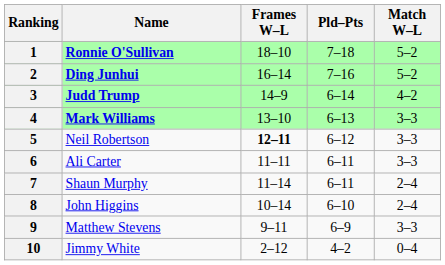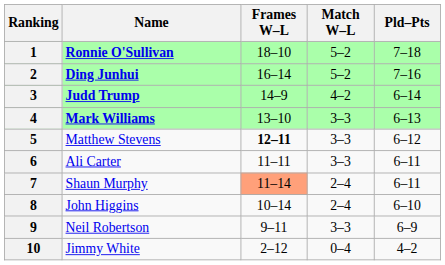 <table class="wikitable" style="text-align:center">
 <tr>
 <th width=60>Ranking</th>
 <th class="unsortable" width=200>Name</th>
 <th width=70>Frames<br>W–L</th>
+<th width=70>Match<br>W–L</th>
 <th width=70>Pld–Pts</th>
-<th width=70>Match<br>W–L</th>
 </tr>
 <tr style="background:#aaffaa;">
 <th>1</th>
 <td align="left"> <strong><a href='#'>Ronnie O'Sullivan</a></strong></td>
 <td>18–10</td>
+<td>5–2</td>
 <td>7–18</td>
-<td>5–2</td>
 </tr>
 <tr style="background:#aaffaa;">
 <th>2</th>
 <td align="left"> <strong><a href='#'>Ding Junhui</a></strong></td>
 <td>16–14</td>
+<td>5–2</td>
 <td>7–16</td>
-<td>5–2</td>
 </tr>
 <tr style="background:#aaffaa;">
 <th>3</th>
 <td align="left"> <strong><a href='#'>Judd Trump</a></strong></td>
 <td>14–9</td>
+<td>4–2</td>
 <td>6–14</td>
-<td>4–2</td>
 </tr>
 <tr style="background:#aaffaa;">
 <th>4</th>
 <td align="left"> <strong><a href='#'>Mark Williams</a></strong></td>
 <td>13–10</td>
+<td>3–3</td>
 <td>6–13</td>
-<td>3–3</td>
 </tr>
 <tr>
 <th>5</th>
-<td align="left"> <a href='#'>Neil Robertson</a></td>
+<td align="left"> <a href='#'>Matthew Stevens</a></td>
 <td><strong>12–11</strong></td>
+<td>3–3</td>
 <td>6–12</td>
-<td>3–3</td>
 </tr>
 <tr>
 <th>6</th>
 <td align="left"> <a href='#'>Ali Carter</a></td>
 <td>11–11</td>
+<td>3–3</td>
 <td>6–11</td>
-<td>3–3</td>
 </tr>
 <tr>
 <th>7</th>
 <td align="left"> <a href='#'>Shaun Murphy</a></td>
-<td>11–14</td>
+<td style="background: lightsalmon;">11–14</td>
+<td>2–4</td>
 <td>6–11</td>
-<td>2–4</td>
 </tr>
 <tr>
 <th>8</th>
 <td align="left"> <a href='#'>John Higgins</a></td>
 <td>10–14</td>
+<td>2–4</td>
 <td>6–10</td>
-<td>2–4</td>
 </tr>
 <tr>
 <th>9</th>
-<td align="left"> <a href='#'>Matthew Stevens</a></td>
+<td align="left"> <a href='#'>Neil Robertson</a></td>
 <td>9–11</td>
+<td>3–3</td>
 <td>6–9</td>
-<td>3–3</td>
 </tr>
 <tr>
 <th>10</th>
 <td align="left"> <a href='#'>Jimmy White</a></td>
 <td>2–12</td>
+<td>0–4</td>
 <td>4–2</td>
-<td>0–4</td>
 </tr>
 </table>
